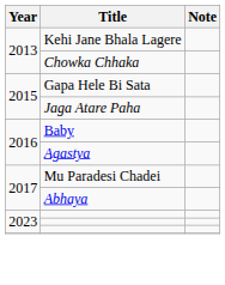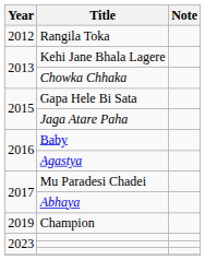 <table class="wikitable sortable">
 <tr>
 <th>Year</th>
 <th>Title</th>
 <th>Note</th>
+</tr>
+<tr>
+<td rowspan="1">2012</td>
+<td>Rangila Toka</td>
+<td></td>
 </tr>
 <tr>
 <td rowspan="2">2013</td>
 <td>Kehi Jane Bhala Lagere</td>
 <td></td>
 </tr>
 <tr>
 <td><em>Chowka Chhaka</em></td>
 <td></td>
 </tr>
 <tr>
 <td rowspan="2">2015</td>
 <td>Gapa Hele Bi Sata</td>
 <td></td>
 </tr>
 <tr>
 <td><em>Jaga Atare Paha</em></td>
 <td></td>
 </tr>
 <tr>
 <td rowspan="2">2016</td>
 <td><a href='#'>Baby</a></td>
 <td></td>
 </tr>
 <tr>
 <td><em><a href='#'>Agastya</a></em></td>
 <td></td>
 </tr>
 <tr>
 <td rowspan="2">2017</td>
 <td>Mu Paradesi Chadei</td>
 <td></td>
 </tr>
 <tr>
 <td><em><a href='#'>Abhaya</a></em></td>
 <td></td>
 </tr>
 <tr>
+<td rowspan="1">2019</td>
+<td>Champion</td>
+<td></td>
+</tr>
+<tr>
 <td rowspan="3">2023</td>
 <td></td>
 <td></td>
 </tr>
 <tr>
 <td></td>
 <td></td>
 </tr>
 <tr>
 <td></td>
 <td></td>
 </tr>
 <tr>
 </tr>
 </table>
